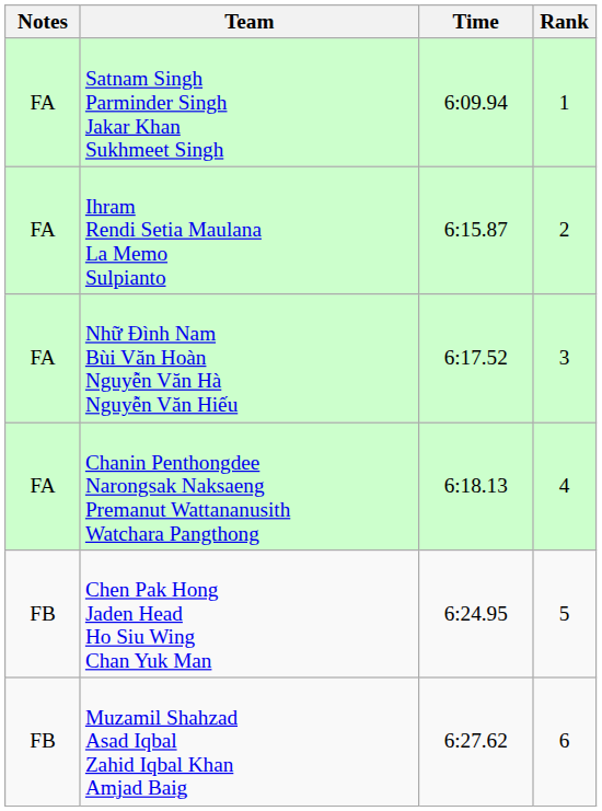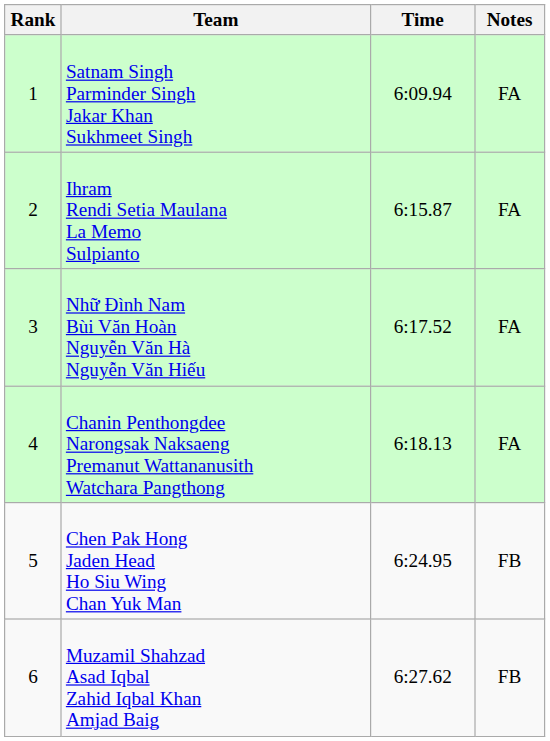 <table class=wikitable style="text-align:center">
 <tr>
-<th width=50>Notes</th>
+<th width=40>Rank</th>
 <th width=250>Team</th>
 <th width=80>Time</th>
-<th width=40>Rank</th>
+<th width=50>Notes</th>
 </tr>
 <tr bgcolor="ccffcc">
-<td>FA</td>
+<td>1</td>
 <td align="left"><br><a href='#'>Satnam Singh</a><br><a href='#'>Parminder Singh</a><br><a href='#'>Jakar Khan</a><br><a href='#'>Sukhmeet Singh</a></td>
 <td>6:09.94</td>
-<td>1</td>
+<td>FA</td>
 </tr>
 <tr bgcolor="ccffcc">
-<td>FA</td>
+<td>2</td>
 <td align="left"><br><a href='#'>Ihram</a><br><a href='#'>Rendi Setia Maulana</a><br><a href='#'>La Memo</a><br><a href='#'>Sulpianto</a></td>
 <td>6:15.87</td>
-<td>2</td>
+<td>FA</td>
 </tr>
 <tr bgcolor="ccffcc">
-<td>FA</td>
+<td>3</td>
 <td align="left"><br><a href='#'>Nhữ Đình Nam</a><br><a href='#'>Bùi Văn Hoàn</a><br><a href='#'>Nguyễn Văn Hà</a><br><a href='#'>Nguyễn Văn Hiếu</a></td>
 <td>6:17.52</td>
-<td>3</td>
+<td>FA</td>
 </tr>
 <tr bgcolor="ccffcc">
-<td>FA</td>
+<td>4</td>
 <td align="left"><br><a href='#'>Chanin Penthongdee</a><br><a href='#'>Narongsak Naksaeng</a><br><a href='#'>Premanut Wattananusith</a><br><a href='#'>Watchara Pangthong</a></td>
 <td>6:18.13</td>
-<td>4</td>
+<td>FA</td>
 </tr>
 <tr>
-<td>FB</td>
+<td>5</td>
 <td align="left"><br><a href='#'>Chen Pak Hong</a><br><a href='#'>Jaden Head</a><br><a href='#'>Ho Siu Wing</a><br><a href='#'>Chan Yuk Man</a></td>
 <td>6:24.95</td>
-<td>5</td>
+<td>FB</td>
 </tr>
 <tr>
-<td>FB</td>
+<td>6</td>
 <td align="left"><br><a href='#'>Muzamil Shahzad</a><br><a href='#'>Asad Iqbal</a><br><a href='#'>Zahid Iqbal Khan</a><br><a href='#'>Amjad Baig</a></td>
 <td>6:27.62</td>
-<td>6</td>
+<td>FB</td>
 </tr>
 </table>
